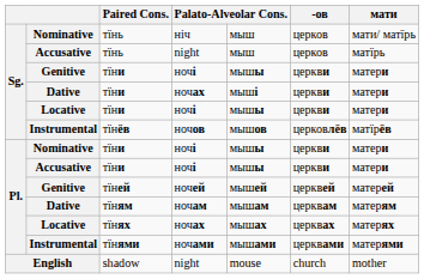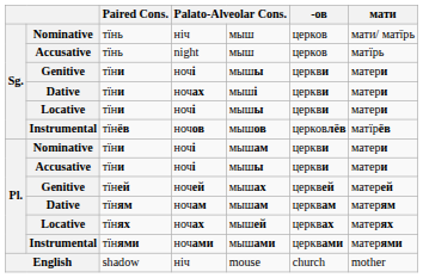 <table class=wikitable>
 <tr>
 <th colspan="2" rowspan="1"></th>
 <th>Paired Cons.</th>
 <th colspan="2">Palato-Alveolar Cons.</th>
 <th>-ов</th>
 <th>мати</th>
 </tr>
 <tr>
 <th rowspan="6">Sg.</th>
 <th>Nominative</th>
 <td>тїнь</td>
 <td>ніч</td>
 <td>мыш</td>
 <td>церков</td>
 <td>мати/ матїрь</td>
 </tr>
 <tr>
 <th>Accusative</th>
 <td>тїнь</td>
 <td>night</td>
 <td>мыш</td>
 <td>церков</td>
 <td>матїрь</td>
 </tr>
 <tr>
 <th>Genitive</th>
 <td>тїн<strong>и</strong></td>
 <td>ноч<strong>і</strong></td>
 <td>мыш<strong>ы</strong></td>
 <td>церкв<strong>и</strong></td>
 <td>матер<strong>и</strong></td>
 </tr>
 <tr>
 <th>Dative</th>
 <td>тїн<strong>и</strong></td>
 <td>ноч<strong>ах</strong></td>
 <td>мыш<strong>і</strong></td>
 <td>церкв<strong>и</strong></td>
 <td>матер<strong>и</strong></td>
 </tr>
 <tr>
 <th>Locative</th>
 <td>тїн<strong>и</strong></td>
 <td>ноч<strong>і</strong></td>
 <td>мыш<strong>ы</strong></td>
 <td>церкв<strong>и</strong></td>
 <td>матер<strong>и</strong></td>
 </tr>
 <tr>
 <th>Instrumental</th>
 <td>тїн<strong>ёв</strong></td>
 <td>ноч<strong>ов</strong></td>
 <td>мыш<strong>ов</strong></td>
 <td>церков<strong>лёв</strong></td>
 <td>матїр<strong>ёв</strong></td>
 </tr>
 <tr>
 <th rowspan="6">Pl.</th>
 <th>Nominative</th>
 <td>тїн<strong>и</strong></td>
 <td>ноч<strong>і</strong></td>
-<td>мыш<strong>ы</strong></td>
+<td>мыш<strong>ам</strong></td>
 <td>церкв<strong>и</strong></td>
 <td>матер<strong>и</strong></td>
 </tr>
 <tr>
 <th>Accusative</th>
 <td>тїн<strong>и</strong></td>
 <td>ноч<strong>і</strong></td>
 <td>мыш<strong>ы</strong></td>
 <td>церкв<strong>и</strong></td>
 <td>матер<strong>и</strong></td>
 </tr>
 <tr>
 <th>Genitive</th>
 <td>тїн<strong>ей</strong></td>
 <td>ноч<strong>ей</strong></td>
-<td>мыш<strong>ей</strong></td>
+<td>мыш<strong>ах</strong></td>
 <td>церкв<strong>ей</strong></td>
 <td>матер<strong>ей</strong></td>
 </tr>
 <tr>
 <th>Dative</th>
 <td>тїн<strong>ям</strong></td>
 <td>ноч<strong>ам</strong></td>
 <td>мыш<strong>ам</strong></td>
 <td>церкв<strong>ам</strong></td>
 <td>матер<strong>ям</strong></td>
 </tr>
 <tr>
 <th>Locative</th>
 <td>тїн<strong>ях</strong></td>
 <td>ноч<strong>ах</strong></td>
-<td>мыш<strong>ах</strong></td>
+<td>мыш<strong>ей</strong></td>
 <td>церкв<strong>ах</strong></td>
 <td>матер<strong>ях</strong></td>
 </tr>
 <tr>
 <th>Instrumental</th>
 <td>тїн<strong>ями</strong></td>
 <td>ноч<strong>ами</strong></td>
 <td>мыш<strong>ами</strong></td>
 <td>церкв<strong>ами</strong></td>
 <td>матер<strong>ями</strong></td>
 </tr>
 <tr>
 <th colspan="2">English</th>
 <td>shadow</td>
-<td>night</td>
+<td>ніч</td>
 <td>mouse</td>
 <td>church</td>
 <td>mother</td>
 </tr>
 </table>
